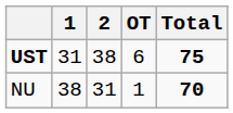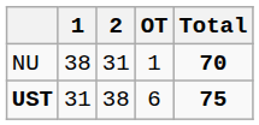 <table style=float:right class=wikitable>
 <tr align=center>
 <th></th>
 <th>1</th>
 <th>2</th>
 <th>OT</th>
 <th>Total</th>
 </tr>
 <tr align=center>
+<td align=left>NU</td>
+<td>38</td>
+<td>31</td>
+<td>1</td>
+<td><strong>70</strong></td>
+</tr>
+<tr align=center>
 <td align=left><strong>UST</strong></td>
 <td>31</td>
 <td>38</td>
 <td>6</td>
 <td><strong>75</strong></td>
 </tr>
-<tr align=center>
-<td align=left>NU</td>
-<td>38</td>
-<td>31</td>
-<td>1</td>
-<td><strong>70</strong></td>
-</tr>
 </table>
